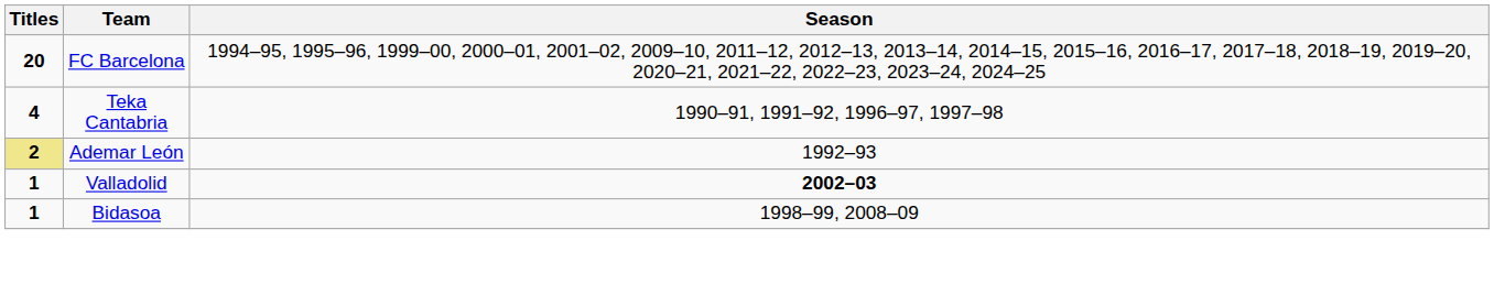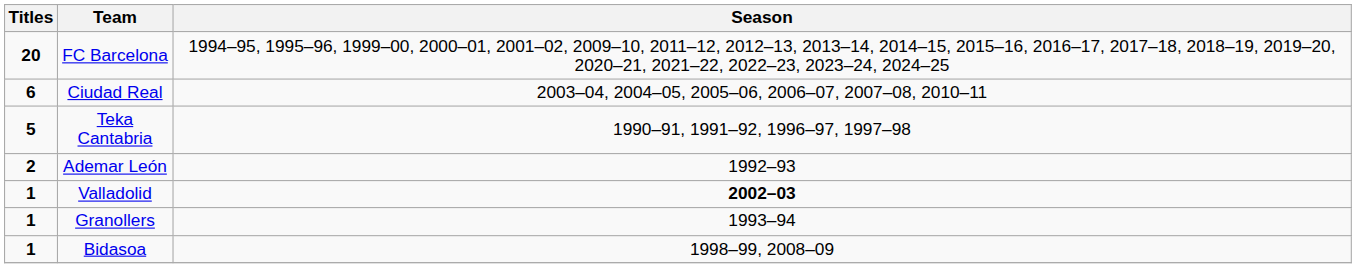 <table class="wikitable" style="text-align:center;">
 <tr>
 <th>Titles</th>
 <th>Team</th>
 <th>Season</th>
 </tr>
 <tr>
 <td><strong>20</strong></td>
 <td><a href='#'>FC Barcelona</a></td>
 <td>1994–95, 1995–96, 1999–00, 2000–01, 2001–02, 2009–10, 2011–12, 2012–13, 2013–14, 2014–15, 2015–16, 2016–17, 2017–18, 2018–19, 2019–20, 2020–21, 2021–22, 2022–23, 2023–24, 2024–25</td>
 </tr>
 <tr>
-<td><strong>4</strong></td>
+<td><strong>6</strong></td>
+<td><a href='#'>Ciudad Real</a></td>
+<td>2003–04, 2004–05, 2005–06, 2006–07, 2007–08, 2010–11</td>
+</tr>
+<tr>
+<td><strong>5</strong></td>
 <td><a href='#'>Teka Cantabria</a></td>
 <td>1990–91, 1991–92, 1996–97, 1997–98</td>
 </tr>
 <tr>
-<td style="background: khaki;"><strong>2</strong></td>
+<td><strong>2</strong></td>
 <td><a href='#'>Ademar León</a></td>
 <td>1992–93</td>
 </tr>
 <tr>
 <td><strong>1</strong></td>
 <td><a href='#'>Valladolid</a></td>
 <td><strong>2002–03</strong></td>
 </tr>
 <tr>
 <td><strong>1</strong></td>
+<td><a href='#'>Granollers</a></td>
+<td>1993–94</td>
+</tr>
+<tr>
+<td><strong>1</strong></td>
 <td><a href='#'>Bidasoa</a></td>
 <td>1998–99, 2008–09</td>
 </tr>
 <tr>
 </tr>
 </table>
